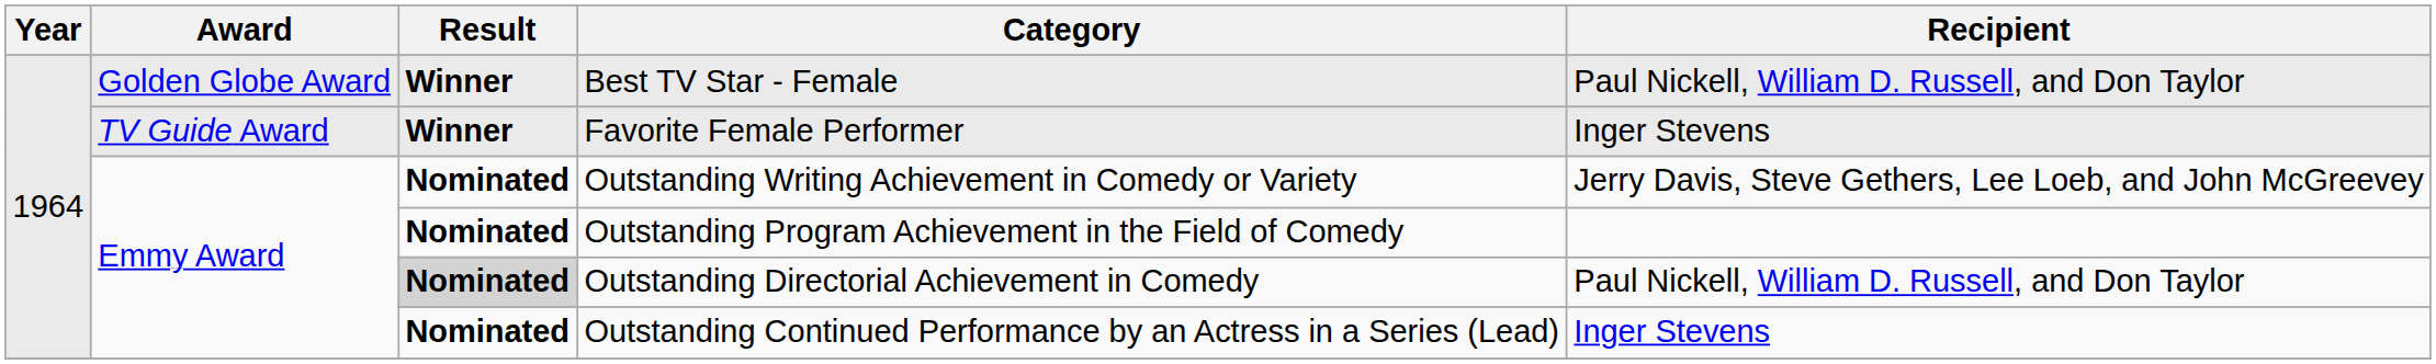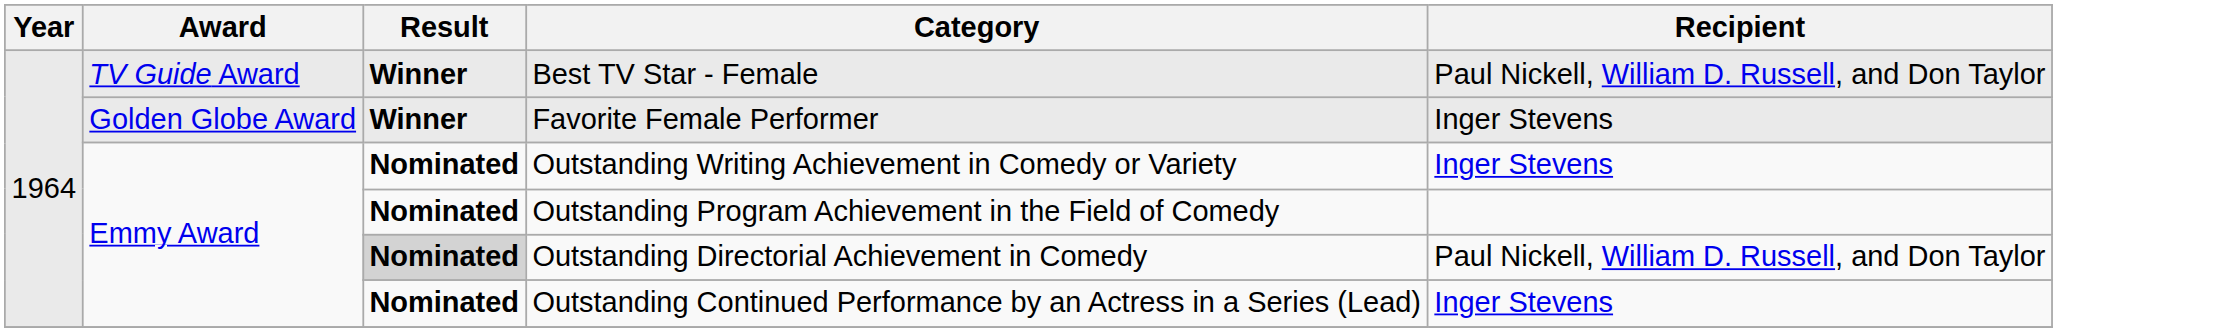 <table class="wikitable">
 <tr>
 <th>Year</th>
 <th>Award</th>
 <th>Result</th>
 <th>Category</th>
 <th>Recipient</th>
 </tr>
 <tr style="background-color: #EAEAEA;" |>
 <td rowspan=6>1964</td>
-<td><a href='#'>Golden Globe Award</a></td>
+<td><a href='#'><em>TV Guide</em> Award</a></td>
 <td><strong>Winner</strong></td>
 <td>Best TV Star - Female</td>
 <td>Paul Nickell, <a href='#'>William D. Russell</a>, and Don Taylor</td>
 </tr>
 <tr style="background-color: #EAEAEA;" |>
-<td><a href='#'><em>TV Guide</em> Award</a></td>
+<td><a href='#'>Golden Globe Award</a></td>
 <td><strong>Winner</strong></td>
 <td>Favorite Female Performer</td>
 <td>Inger Stevens</td>
 </tr>
 <tr>
 <td rowspan=4><a href='#'>Emmy Award</a></td>
 <td><strong>Nominated</strong></td>
 <td>Outstanding Writing Achievement in Comedy or Variety</td>
-<td>Jerry Davis, Steve Gethers, Lee Loeb, and John McGreevey</td>
+<td><a href='#'>Inger Stevens</a></td>
 </tr>
 <tr>
 <td><strong>Nominated</strong></td>
 <td>Outstanding Program Achievement in the Field of Comedy</td>
 <td></td>
 </tr>
 <tr>
 <td style="background: lightgrey;"><strong>Nominated</strong></td>
 <td>Outstanding Directorial Achievement in Comedy</td>
 <td>Paul Nickell, <a href='#'>William D. Russell</a>, and Don Taylor</td>
 </tr>
 <tr>
 <td><strong>Nominated</strong></td>
 <td>Outstanding Continued Performance by an Actress in a Series (Lead)</td>
 <td><a href='#'>Inger Stevens</a></td>
 </tr>
 <tr>
 </tr>
 </table>
